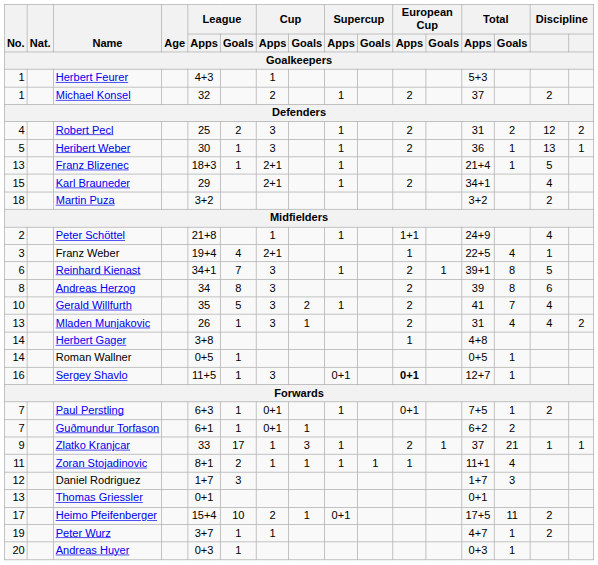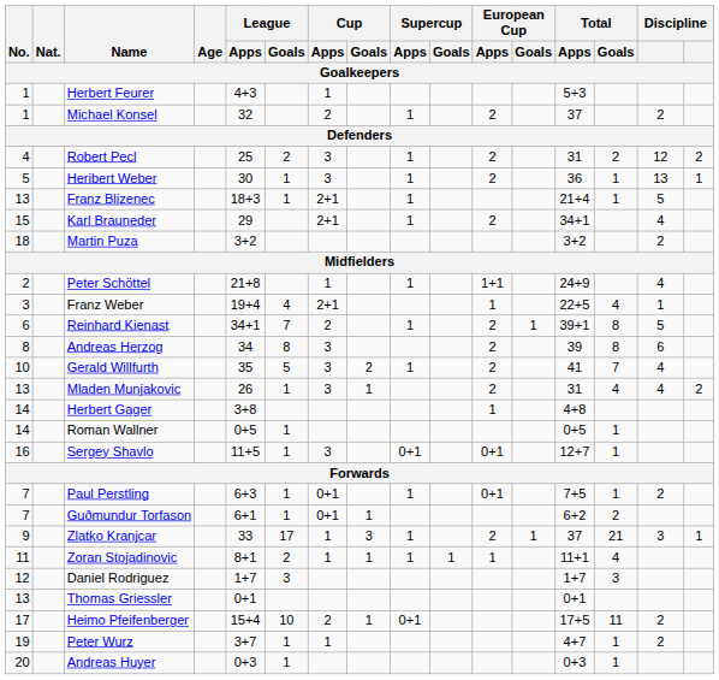 <table class="wikitable" style="text-align:center">
 <tr>
 <th rowspan="2" valign="bottom">No.</th>
 <th rowspan="2" valign="bottom">Nat.</th>
 <th rowspan="2" valign="bottom">Name</th>
 <th rowspan="2" valign="bottom">Age</th>
 <th colspan="2" width="85">League</th>
 <th colspan="2" width="85">Cup</th>
 <th colspan="2" width="85">Supercup</th>
 <th colspan="2" width="85">European Cup</th>
 <th colspan="2" width="85">Total</th>
 <th colspan="2" width="85">Discipline</th>
 </tr>
 <tr>
 <th>Apps</th>
 <th>Goals</th>
 <th>Apps</th>
 <th>Goals</th>
 <th>Apps</th>
 <th>Goals</th>
 <th>Apps</th>
 <th>Goals</th>
 <th>Apps</th>
 <th>Goals</th>
 <th></th>
 <th></th>
 </tr>
 <tr>
 <th colspan=20>Goalkeepers</th>
 </tr>
 <tr>
 <td align="right">1</td>
 <td></td>
 <td align="left"><a href='#'>Herbert Feurer</a></td>
 <td></td>
 <td>4+3</td>
 <td></td>
 <td>1</td>
 <td></td>
 <td></td>
 <td></td>
 <td></td>
 <td></td>
 <td>5+3</td>
 <td></td>
 <td></td>
 <td></td>
 </tr>
 <tr>
 <td align="right">1</td>
 <td></td>
 <td align="left"><a href='#'>Michael Konsel</a></td>
 <td></td>
 <td>32</td>
 <td></td>
 <td>2</td>
 <td></td>
 <td>1</td>
 <td></td>
 <td>2</td>
 <td></td>
 <td>37</td>
 <td></td>
 <td>2</td>
 <td></td>
 </tr>
 <tr>
 <th colspan=20>Defenders</th>
 </tr>
 <tr>
 <td align="right">4</td>
 <td></td>
 <td align="left"><a href='#'>Robert Pecl</a></td>
 <td></td>
 <td>25</td>
 <td>2</td>
 <td>3</td>
 <td></td>
 <td>1</td>
 <td></td>
 <td>2</td>
 <td></td>
 <td>31</td>
 <td>2</td>
 <td>12</td>
 <td>2</td>
 </tr>
 <tr>
 <td align="right">5</td>
 <td></td>
 <td align="left"><a href='#'>Heribert Weber</a></td>
 <td></td>
 <td>30</td>
 <td>1</td>
 <td>3</td>
 <td></td>
 <td>1</td>
 <td></td>
 <td>2</td>
 <td></td>
 <td>36</td>
 <td>1</td>
 <td>13</td>
 <td>1</td>
 </tr>
 <tr>
 <td align="right">13</td>
 <td></td>
 <td align="left"><a href='#'>Franz Blizenec</a></td>
 <td></td>
 <td>18+3</td>
 <td>1</td>
 <td>2+1</td>
 <td></td>
 <td>1</td>
 <td></td>
 <td></td>
 <td></td>
 <td>21+4</td>
 <td>1</td>
 <td>5</td>
 <td></td>
 </tr>
 <tr>
 <td align="right">15</td>
 <td></td>
 <td align="left"><a href='#'>Karl Brauneder</a></td>
 <td></td>
 <td>29</td>
 <td></td>
 <td>2+1</td>
 <td></td>
 <td>1</td>
 <td></td>
 <td>2</td>
 <td></td>
 <td>34+1</td>
 <td></td>
 <td>4</td>
 <td></td>
 </tr>
 <tr>
 <td align="right">18</td>
 <td></td>
 <td align="left"><a href='#'>Martin Puza</a></td>
 <td></td>
 <td>3+2</td>
 <td></td>
 <td></td>
 <td></td>
 <td></td>
 <td></td>
 <td></td>
 <td></td>
 <td>3+2</td>
 <td></td>
 <td>2</td>
 <td></td>
 </tr>
 <tr>
 <th colspan=20>Midfielders</th>
 </tr>
 <tr>
 <td align="right">2</td>
 <td></td>
 <td align="left"><a href='#'>Peter Schöttel</a></td>
 <td></td>
 <td>21+8</td>
 <td></td>
 <td>1</td>
 <td></td>
 <td>1</td>
 <td></td>
 <td>1+1</td>
 <td></td>
 <td>24+9</td>
 <td></td>
 <td>4</td>
 <td></td>
 </tr>
 <tr>
 <td align="right">3</td>
 <td></td>
 <td align="left">Franz Weber</td>
 <td></td>
 <td>19+4</td>
 <td>4</td>
 <td>2+1</td>
 <td></td>
 <td></td>
 <td></td>
 <td>1</td>
 <td></td>
 <td>22+5</td>
 <td>4</td>
 <td>1</td>
 <td></td>
 </tr>
 <tr>
 <td align="right">6</td>
 <td></td>
 <td align="left"><a href='#'>Reinhard Kienast</a></td>
 <td></td>
 <td>34+1</td>
 <td>7</td>
-<td>3</td>
+<td>2</td>
 <td></td>
 <td>1</td>
 <td></td>
 <td>2</td>
 <td>1</td>
 <td>39+1</td>
 <td>8</td>
 <td>5</td>
 <td></td>
 </tr>
 <tr>
 <td align="right">8</td>
 <td></td>
 <td align="left"><a href='#'>Andreas Herzog</a></td>
 <td></td>
 <td>34</td>
 <td>8</td>
 <td>3</td>
 <td></td>
 <td></td>
 <td></td>
 <td>2</td>
 <td></td>
 <td>39</td>
 <td>8</td>
 <td>6</td>
 <td></td>
 </tr>
 <tr>
 <td align="right">10</td>
 <td></td>
 <td align="left"><a href='#'>Gerald Willfurth</a></td>
 <td></td>
 <td>35</td>
 <td>5</td>
 <td>3</td>
 <td>2</td>
 <td>1</td>
 <td></td>
 <td>2</td>
 <td></td>
 <td>41</td>
 <td>7</td>
 <td>4</td>
 <td></td>
 </tr>
 <tr>
 <td align="right">13</td>
 <td></td>
 <td align="left"><a href='#'>Mladen Munjakovic</a></td>
 <td></td>
 <td>26</td>
 <td>1</td>
 <td>3</td>
 <td>1</td>
 <td></td>
 <td></td>
 <td>2</td>
 <td></td>
 <td>31</td>
 <td>4</td>
 <td>4</td>
 <td>2</td>
 </tr>
 <tr>
 <td align="right">14</td>
 <td></td>
 <td align="left"><a href='#'>Herbert Gager</a></td>
 <td></td>
 <td>3+8</td>
 <td></td>
 <td></td>
 <td></td>
 <td></td>
 <td></td>
 <td>1</td>
 <td></td>
 <td>4+8</td>
 <td></td>
 <td></td>
 <td></td>
 </tr>
 <tr>
 <td align="right">14</td>
 <td></td>
 <td align="left">Roman Wallner</td>
 <td></td>
 <td>0+5</td>
 <td>1</td>
 <td></td>
 <td></td>
 <td></td>
 <td></td>
 <td></td>
 <td></td>
 <td>0+5</td>
 <td>1</td>
 <td></td>
 <td></td>
 </tr>
 <tr>
 <td align="right">16</td>
 <td></td>
 <td align="left"><a href='#'>Sergey Shavlo</a></td>
 <td></td>
 <td>11+5</td>
 <td>1</td>
 <td>3</td>
 <td></td>
 <td>0+1</td>
 <td></td>
-<td><strong>0+1</strong></td>
+<td>0+1</td>
 <td></td>
 <td>12+7</td>
 <td>1</td>
 <td></td>
 <td></td>
 </tr>
 <tr>
 <th colspan=20>Forwards</th>
 </tr>
 <tr>
 <td align="right">7</td>
 <td></td>
 <td align="left"><a href='#'>Paul Perstling</a></td>
 <td></td>
 <td>6+3</td>
 <td>1</td>
 <td>0+1</td>
 <td></td>
 <td>1</td>
 <td></td>
 <td>0+1</td>
 <td></td>
 <td>7+5</td>
 <td>1</td>
 <td>2</td>
 <td></td>
 </tr>
 <tr>
 <td align="right">7</td>
 <td></td>
 <td align="left"><a href='#'>Guðmundur Torfason</a></td>
 <td></td>
 <td>6+1</td>
 <td>1</td>
 <td>0+1</td>
 <td>1</td>
 <td></td>
 <td></td>
 <td></td>
 <td></td>
 <td>6+2</td>
 <td>2</td>
 <td></td>
 <td></td>
 </tr>
 <tr>
 <td align="right">9</td>
 <td></td>
 <td align="left"><a href='#'>Zlatko Kranjcar</a></td>
 <td></td>
 <td>33</td>
 <td>17</td>
 <td>1</td>
 <td>3</td>
 <td>1</td>
 <td></td>
 <td>2</td>
 <td>1</td>
 <td>37</td>
 <td>21</td>
-<td>1</td>
+<td>3</td>
 <td>1</td>
 </tr>
 <tr>
 <td align="right">11</td>
 <td></td>
 <td align="left"><a href='#'>Zoran Stojadinovic</a></td>
 <td></td>
 <td>8+1</td>
 <td>2</td>
 <td>1</td>
 <td>1</td>
 <td>1</td>
 <td>1</td>
 <td>1</td>
 <td></td>
 <td>11+1</td>
 <td>4</td>
 <td></td>
 <td></td>
 </tr>
 <tr>
 <td align="right">12</td>
 <td></td>
 <td align="left">Daniel Rodriguez</td>
 <td></td>
 <td>1+7</td>
 <td>3</td>
 <td></td>
 <td></td>
 <td></td>
 <td></td>
 <td></td>
 <td></td>
 <td>1+7</td>
 <td>3</td>
 <td></td>
 <td></td>
 </tr>
 <tr>
 <td align="right">13</td>
 <td></td>
 <td align="left"><a href='#'>Thomas Griessler</a></td>
 <td></td>
 <td>0+1</td>
 <td></td>
 <td></td>
 <td></td>
 <td></td>
 <td></td>
 <td></td>
 <td></td>
 <td>0+1</td>
 <td></td>
 <td></td>
 <td></td>
 </tr>
 <tr>
 <td align="right">17</td>
 <td></td>
 <td align="left"><a href='#'>Heimo Pfeifenberger</a></td>
 <td></td>
 <td>15+4</td>
 <td>10</td>
 <td>2</td>
 <td>1</td>
 <td>0+1</td>
 <td></td>
 <td></td>
 <td></td>
 <td>17+5</td>
 <td>11</td>
 <td>2</td>
 <td></td>
 </tr>
 <tr>
 <td align="right">19</td>
 <td></td>
 <td align="left"><a href='#'>Peter Wurz</a></td>
 <td></td>
 <td>3+7</td>
 <td>1</td>
 <td>1</td>
 <td></td>
 <td></td>
 <td></td>
 <td></td>
 <td></td>
 <td>4+7</td>
 <td>1</td>
 <td>2</td>
 <td></td>
 </tr>
 <tr>
 <td align="right">20</td>
 <td></td>
 <td align="left"><a href='#'>Andreas Huyer</a></td>
 <td></td>
 <td>0+3</td>
 <td>1</td>
 <td></td>
 <td></td>
 <td></td>
 <td></td>
 <td></td>
 <td></td>
 <td>0+3</td>
 <td>1</td>
 <td></td>
 <td></td>
 </tr>
 </table>
